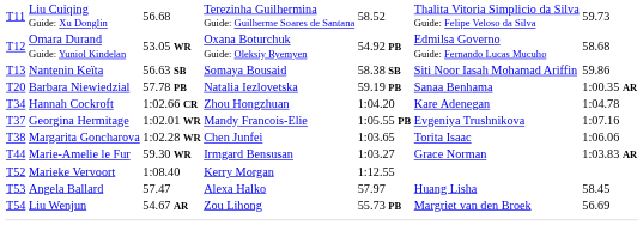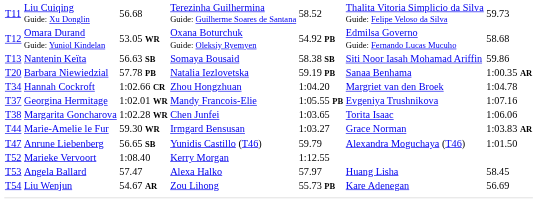 <table>
 <tr>
 <td><a href='#'>T11</a></td>
 <td><a href='#'>Liu Cuiqing</a><br><small>Guide: <a href='#'>Xu Donglin</a></small><br></td>
 <td>56.68</td>
 <td><a href='#'>Terezinha Guilhermina</a><br><small>Guide: <a href='#'>Guilherme Soares de Santana</a></small><br></td>
 <td>58.52</td>
 <td><a href='#'>Thalita Vitoria Simplicio da Silva</a><br><small>Guide: <a href='#'>Felipe Veloso da Silva</a></small><br></td>
 <td>59.73</td>
 </tr>
 <tr>
 <td><a href='#'>T12</a></td>
 <td><a href='#'>Omara Durand</a><br><small>Guide: <a href='#'>Yuniol Kindelan</a></small><br></td>
 <td>53.05 <small><strong>WR</strong></small></td>
 <td><a href='#'>Oxana Boturchuk</a><br><small>Guide: <a href='#'>Oleksiy Ryemyen</a></small><br></td>
 <td>54.92 <small><strong>PB</strong></small></td>
 <td><a href='#'>Edmilsa Governo</a><br><small>Guide: <a href='#'>Fernando Lucas Mucuho</a></small><br></td>
 <td>58.68</td>
 </tr>
 <tr>
 <td><a href='#'>T13</a></td>
 <td><a href='#'>Nantenin Keïta</a><br></td>
 <td>56.63 <small><strong>SB</strong></small></td>
 <td><a href='#'>Somaya Bousaid</a><br></td>
 <td>58.38 <small><strong>SB</strong></small></td>
 <td><a href='#'>Siti Noor Iasah Mohamad Ariffin</a><br></td>
 <td>59.86</td>
 </tr>
 <tr>
 <td><a href='#'>T20</a></td>
 <td><a href='#'>Barbara Niewiedzial</a><br></td>
 <td>57.78 <small><strong>PB</strong></small></td>
 <td><a href='#'>Natalia Iezlovetska</a><br></td>
 <td>59.19 <small><strong>PB</strong></small></td>
 <td><a href='#'>Sanaa Benhama</a><br></td>
 <td>1:00.35 <small><strong>AR</strong></small></td>
 </tr>
 <tr>
 <td><a href='#'>T34</a></td>
 <td><a href='#'>Hannah Cockroft</a><br></td>
 <td>1:02.66 <small><strong>CR</strong></small></td>
 <td><a href='#'>Zhou Hongzhuan</a><br></td>
 <td>1:04.20</td>
-<td><a href='#'>Kare Adenegan</a><br></td>
+<td><a href='#'>Margriet van den Broek</a><br></td>
 <td>1:04.78</td>
 </tr>
 <tr>
 <td><a href='#'>T37</a></td>
 <td><a href='#'>Georgina Hermitage</a><br></td>
 <td>1:02.01 <small><strong>WR</strong></small></td>
 <td><a href='#'>Mandy Francois-Elie</a><br></td>
 <td>1:05.55 <small><strong>PB</strong></small></td>
 <td><a href='#'>Evgeniya Trushnikova</a><br></td>
 <td>1:07.16</td>
 </tr>
 <tr>
 <td><a href='#'>T38</a></td>
 <td><a href='#'>Margarita Goncharova</a><br></td>
 <td>1:02.28 <small><strong>WR</strong></small></td>
 <td><a href='#'>Chen Junfei</a><br></td>
 <td>1:03.65</td>
 <td><a href='#'>Torita Isaac</a><br></td>
 <td>1:06.06</td>
 </tr>
 <tr>
 <td><a href='#'>T44</a></td>
 <td><a href='#'>Marie-Amelie le Fur</a><br></td>
 <td>59.30 <small><strong>WR</strong></small></td>
 <td><a href='#'>Irmgard Bensusan</a><br></td>
 <td>1:03.27</td>
 <td><a href='#'>Grace Norman</a><br></td>
 <td>1:03.83 <small><strong>AR</strong></small></td>
 </tr>
 <tr>
+<td><a href='#'>T47</a></td>
+<td><a href='#'>Anrune Liebenberg</a><br></td>
+<td>56.65 <small><strong>SB</strong></small></td>
+<td><a href='#'>Yunidis Castillo</a> (<a href='#'>T46</a>)<br></td>
+<td>59.79</td>
+<td><a href='#'>Alexandra Moguchaya</a> (<a href='#'>T46</a>)<br></td>
+<td>1:01.50</td>
+</tr>
+<tr>
 <td><a href='#'>T52</a></td>
 <td><a href='#'>Marieke Vervoort</a><br></td>
 <td>1:08.40</td>
 <td><a href='#'>Kerry Morgan</a><br></td>
 <td>1:12.55</td>
 <td></td>
 <td></td>
 </tr>
 <tr>
 <td><a href='#'>T53</a></td>
 <td><a href='#'>Angela Ballard</a><br></td>
 <td>57.47</td>
 <td><a href='#'>Alexa Halko</a><br></td>
 <td>57.97</td>
 <td><a href='#'>Huang Lisha</a><br></td>
 <td>58.45</td>
 </tr>
 <tr>
 <td><a href='#'>T54</a></td>
 <td><a href='#'>Liu Wenjun</a><br></td>
 <td>54.67 <small><strong>AR</strong></small></td>
 <td><a href='#'>Zou Lihong</a><br></td>
 <td>55.73 <small><strong>PB</strong></small></td>
-<td><a href='#'>Margriet van den Broek</a><br></td>
+<td><a href='#'>Kare Adenegan</a><br></td>
 <td>56.69</td>
 </tr>
 <tr>
 <td colspan=7></td>
 </tr>
 <tr>
 </tr>
 <tr bgcolor= e8e8e8>
 <td colspan=7></td>
 </tr>
 </table>
